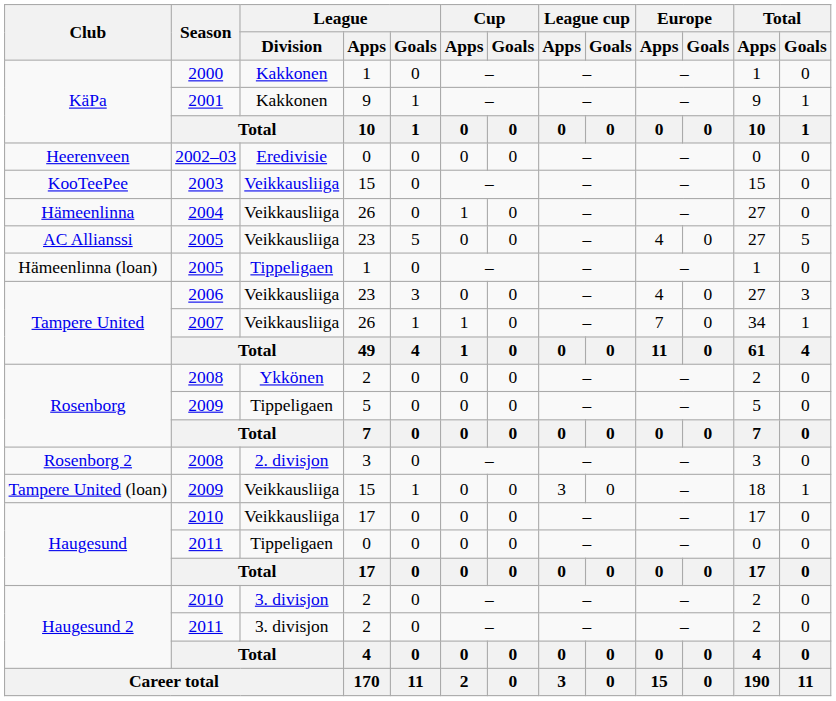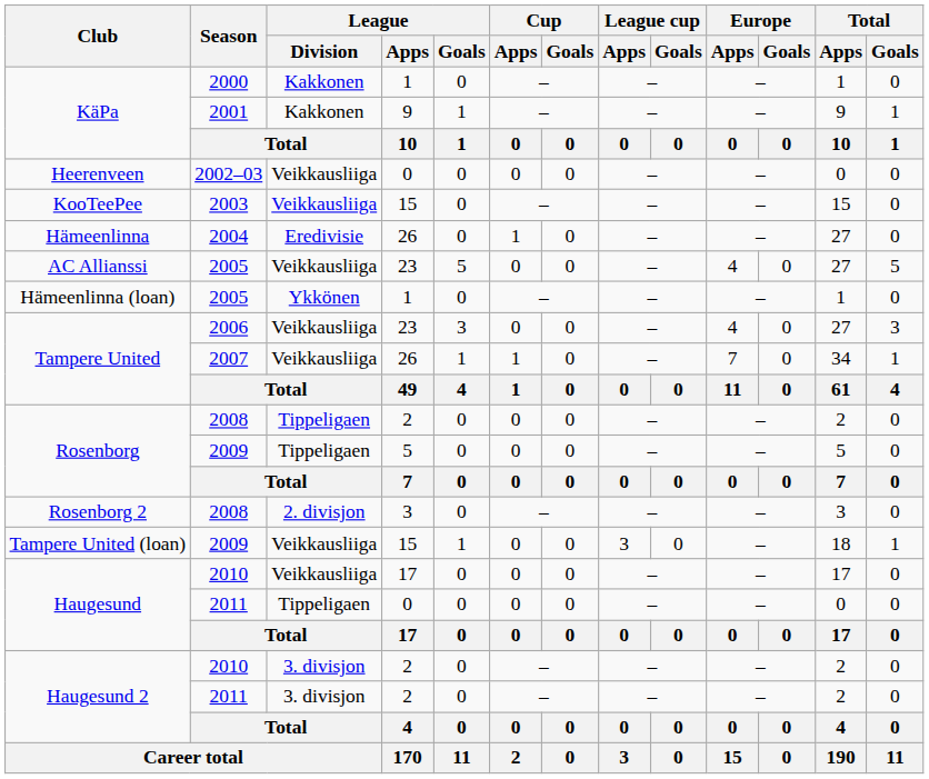 <table class="wikitable" style="text-align:center">
 <tr>
 <th rowspan="2">Club</th>
 <th rowspan="2">Season</th>
 <th colspan="3">League</th>
 <th colspan="2">Cup</th>
 <th colspan="2">League cup</th>
 <th colspan="2">Europe</th>
 <th colspan="2">Total</th>
 </tr>
 <tr>
 <th>Division</th>
 <th>Apps</th>
 <th>Goals</th>
 <th>Apps</th>
 <th>Goals</th>
 <th>Apps</th>
 <th>Goals</th>
 <th>Apps</th>
 <th>Goals</th>
 <th>Apps</th>
 <th>Goals</th>
 </tr>
 <tr>
 <td rowspan=3><a href='#'>KäPa</a></td>
 <td><a href='#'>2000</a></td>
 <td><a href='#'>Kakkonen</a></td>
 <td>1</td>
 <td>0</td>
 <td colspan=2>–</td>
 <td colspan=2>–</td>
 <td colspan=2>–</td>
 <td>1</td>
 <td>0</td>
 </tr>
 <tr>
 <td><a href='#'>2001</a></td>
 <td>Kakkonen</td>
 <td>9</td>
 <td>1</td>
 <td colspan=2>–</td>
 <td colspan=2>–</td>
 <td colspan=2>–</td>
 <td>9</td>
 <td>1</td>
 </tr>
 <tr>
 <th colspan=2>Total</th>
 <th>10</th>
 <th>1</th>
 <th>0</th>
 <th>0</th>
 <th>0</th>
 <th>0</th>
 <th>0</th>
 <th>0</th>
 <th>10</th>
 <th>1</th>
 </tr>
 <tr>
 <td><a href='#'>Heerenveen</a></td>
 <td><a href='#'>2002–03</a></td>
-<td><a href='#'>Eredivisie</a></td>
+<td>Veikkausliiga</td>
 <td>0</td>
 <td>0</td>
 <td>0</td>
 <td>0</td>
 <td colspan=2>–</td>
 <td colspan=2>–</td>
 <td>0</td>
 <td>0</td>
 </tr>
 <tr>
 <td><a href='#'>KooTeePee</a></td>
 <td><a href='#'>2003</a></td>
 <td><a href='#'>Veikkausliiga</a></td>
 <td>15</td>
 <td>0</td>
 <td colspan=2>–</td>
 <td colspan=2>–</td>
 <td colspan=2>–</td>
 <td>15</td>
 <td>0</td>
 </tr>
 <tr>
 <td><a href='#'>Hämeenlinna</a></td>
 <td><a href='#'>2004</a></td>
-<td>Veikkausliiga</td>
+<td><a href='#'>Eredivisie</a></td>
 <td>26</td>
 <td>0</td>
 <td>1</td>
 <td>0</td>
 <td colspan=2>–</td>
 <td colspan=2>–</td>
 <td>27</td>
 <td>0</td>
 </tr>
 <tr>
 <td><a href='#'>AC Allianssi</a></td>
 <td><a href='#'>2005</a></td>
 <td>Veikkausliiga</td>
 <td>23</td>
 <td>5</td>
 <td>0</td>
 <td>0</td>
 <td colspan=2>–</td>
 <td>4</td>
 <td>0</td>
 <td>27</td>
 <td>5</td>
 </tr>
 <tr>
 <td>Hämeenlinna (loan)</td>
 <td><a href='#'>2005</a></td>
-<td><a href='#'>Tippeligaen</a></td>
+<td><a href='#'>Ykkönen</a></td>
 <td>1</td>
 <td>0</td>
 <td colspan=2>–</td>
 <td colspan=2>–</td>
 <td colspan=2>–</td>
 <td>1</td>
 <td>0</td>
 </tr>
 <tr>
 <td rowspan=3><a href='#'>Tampere United</a></td>
 <td><a href='#'>2006</a></td>
 <td>Veikkausliiga</td>
 <td>23</td>
 <td>3</td>
 <td>0</td>
 <td>0</td>
 <td colspan=2>–</td>
 <td>4</td>
 <td>0</td>
 <td>27</td>
 <td>3</td>
 </tr>
 <tr>
 <td><a href='#'>2007</a></td>
 <td>Veikkausliiga</td>
 <td>26</td>
 <td>1</td>
 <td>1</td>
 <td>0</td>
 <td colspan=2>–</td>
 <td>7</td>
 <td>0</td>
 <td>34</td>
 <td>1</td>
 </tr>
 <tr>
 <th colspan=2>Total</th>
 <th>49</th>
 <th>4</th>
 <th>1</th>
 <th>0</th>
 <th>0</th>
 <th>0</th>
 <th>11</th>
 <th>0</th>
 <th>61</th>
 <th>4</th>
 </tr>
 <tr>
 <td rowspan=3><a href='#'>Rosenborg</a></td>
 <td><a href='#'>2008</a></td>
-<td><a href='#'>Ykkönen</a></td>
+<td><a href='#'>Tippeligaen</a></td>
 <td>2</td>
 <td>0</td>
 <td>0</td>
 <td>0</td>
 <td colspan=2>–</td>
 <td colspan=2>–</td>
 <td>2</td>
 <td>0</td>
 </tr>
 <tr>
 <td><a href='#'>2009</a></td>
 <td>Tippeligaen</td>
 <td>5</td>
 <td>0</td>
 <td>0</td>
 <td>0</td>
 <td colspan=2>–</td>
 <td colspan=2>–</td>
 <td>5</td>
 <td>0</td>
 </tr>
 <tr>
 <th colspan=2>Total</th>
 <th>7</th>
 <th>0</th>
 <th>0</th>
 <th>0</th>
 <th>0</th>
 <th>0</th>
 <th>0</th>
 <th>0</th>
 <th>7</th>
 <th>0</th>
 </tr>
 <tr>
 <td><a href='#'>Rosenborg 2</a></td>
 <td><a href='#'>2008</a></td>
 <td><a href='#'>2. divisjon</a></td>
 <td>3</td>
 <td>0</td>
 <td colspan=2>–</td>
 <td colspan=2>–</td>
 <td colspan=2>–</td>
 <td>3</td>
 <td>0</td>
 </tr>
 <tr>
 <td><a href='#'>Tampere United</a> (loan)</td>
 <td><a href='#'>2009</a></td>
 <td>Veikkausliiga</td>
 <td>15</td>
 <td>1</td>
 <td>0</td>
 <td>0</td>
 <td>3</td>
 <td>0</td>
 <td colspan=2>–</td>
 <td>18</td>
 <td>1</td>
 </tr>
 <tr>
 <td rowspan=3><a href='#'>Haugesund</a></td>
 <td><a href='#'>2010</a></td>
 <td>Veikkausliiga</td>
 <td>17</td>
 <td>0</td>
 <td>0</td>
 <td>0</td>
 <td colspan=2>–</td>
 <td colspan=2>–</td>
 <td>17</td>
 <td>0</td>
 </tr>
 <tr>
 <td><a href='#'>2011</a></td>
 <td>Tippeligaen</td>
 <td>0</td>
 <td>0</td>
 <td>0</td>
 <td>0</td>
 <td colspan=2>–</td>
 <td colspan=2>–</td>
 <td>0</td>
 <td>0</td>
 </tr>
 <tr>
 <th colspan=2>Total</th>
 <th>17</th>
 <th>0</th>
 <th>0</th>
 <th>0</th>
 <th>0</th>
 <th>0</th>
 <th>0</th>
 <th>0</th>
 <th>17</th>
 <th>0</th>
 </tr>
 <tr>
 <td rowspan=3><a href='#'>Haugesund 2</a></td>
 <td><a href='#'>2010</a></td>
 <td><a href='#'>3. divisjon</a></td>
 <td>2</td>
 <td>0</td>
 <td colspan=2>–</td>
 <td colspan=2>–</td>
 <td colspan=2>–</td>
 <td>2</td>
 <td>0</td>
 </tr>
 <tr>
 <td><a href='#'>2011</a></td>
 <td>3. divisjon</td>
 <td>2</td>
 <td>0</td>
 <td colspan=2>–</td>
 <td colspan=2>–</td>
 <td colspan=2>–</td>
 <td>2</td>
 <td>0</td>
 </tr>
 <tr>
 <th colspan=2>Total</th>
 <th>4</th>
 <th>0</th>
 <th>0</th>
 <th>0</th>
 <th>0</th>
 <th>0</th>
 <th>0</th>
 <th>0</th>
 <th>4</th>
 <th>0</th>
 </tr>
 <tr>
 <th colspan="3">Career total</th>
 <th>170</th>
 <th>11</th>
 <th>2</th>
 <th>0</th>
 <th>3</th>
 <th>0</th>
 <th>15</th>
 <th>0</th>
 <th>190</th>
 <th>11</th>
 </tr>
 </table>
